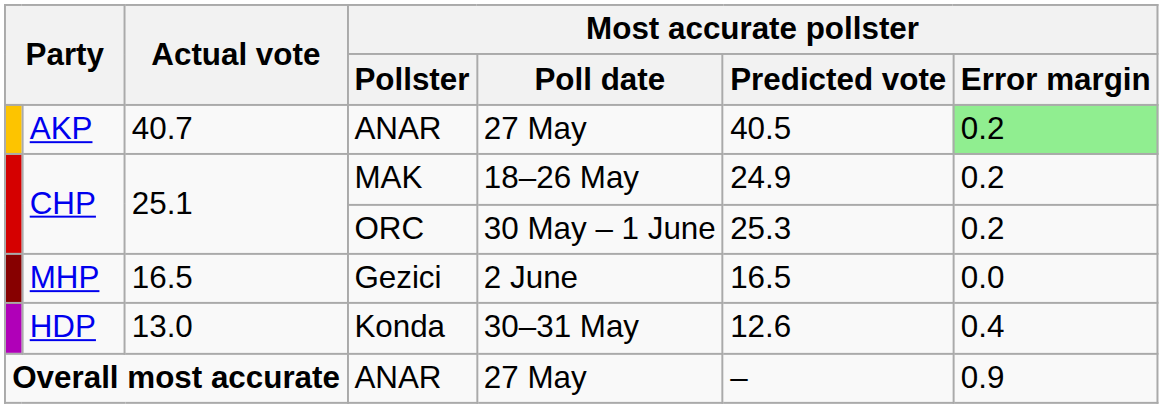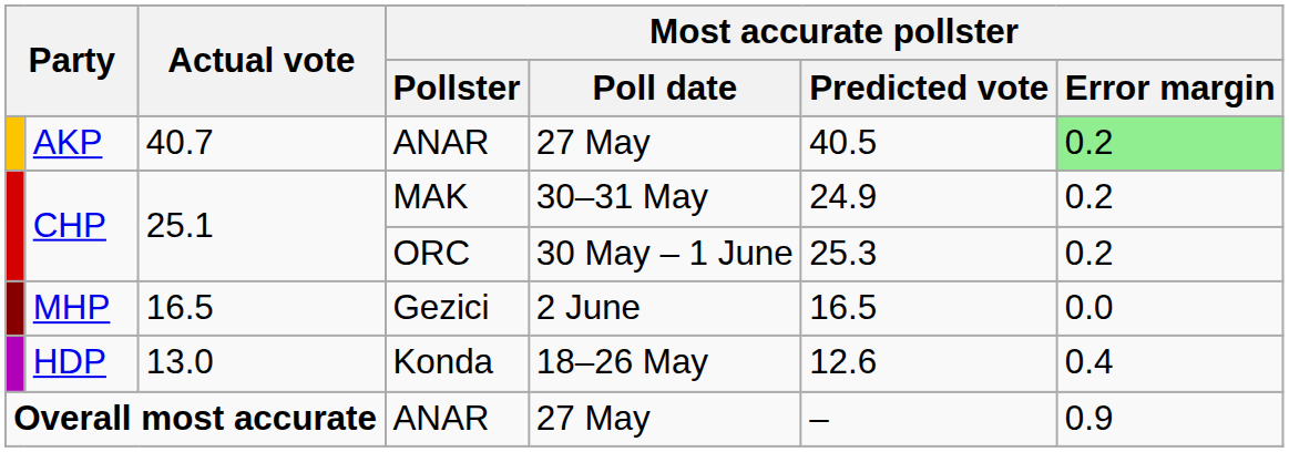 <table class="wikitable sortable">
 <tr>
 <th rowspan="2" colspan="2">Party</th>
 <th rowspan="2">Actual vote<br></th>
 <th colspan="4">Most accurate pollster</th>
 </tr>
 <tr>
 <th>Pollster</th>
 <th>Poll date</th>
 <th>Predicted vote</th>
 <th>Error margin</th>
 </tr>
 <tr>
 <td style="background: #fdc400"></td>
 <td><a href='#'>AKP</a></td>
 <td>40.7</td>
 <td>ANAR</td>
 <td>27 May</td>
 <td>40.5</td>
 <td style="background: lightgreen;"> 0.2</td>
 </tr>
 <tr>
 <td rowspan=2 style="background: #d50000"></td>
 <td rowspan="2"><a href='#'>CHP</a></td>
 <td rowspan="2">25.1</td>
 <td>MAK</td>
-<td>18–26 May</td>
+<td>30–31 May</td>
 <td>24.9</td>
 <td> 0.2</td>
 </tr>
 <tr>
 <td>ORC</td>
 <td>30 May – 1 June</td>
 <td>25.3</td>
 <td> 0.2</td>
 </tr>
 <tr>
 <td style="background: #870000"></td>
 <td><a href='#'>MHP</a></td>
 <td>16.5</td>
 <td>Gezici</td>
 <td>2 June</td>
 <td>16.5</td>
 <td> 0.0</td>
 </tr>
 <tr>
 <td style="background: #b000b8"></td>
 <td><a href='#'>HDP</a></td>
 <td>13.0</td>
 <td>Konda</td>
-<td>30–31 May</td>
+<td>18–26 May</td>
 <td>12.6</td>
 <td> 0.4</td>
 </tr>
 <tr>
 <td colspan="3"><strong>Overall most accurate</strong></td>
 <td>ANAR</td>
 <td>27 May</td>
 <td>–</td>
 <td> 0.9</td>
 </tr>
 </table>
